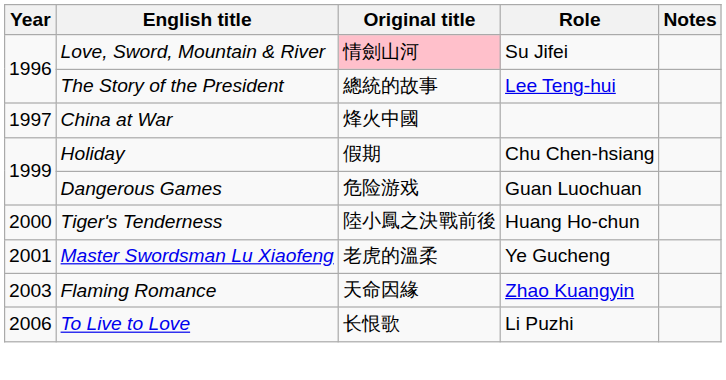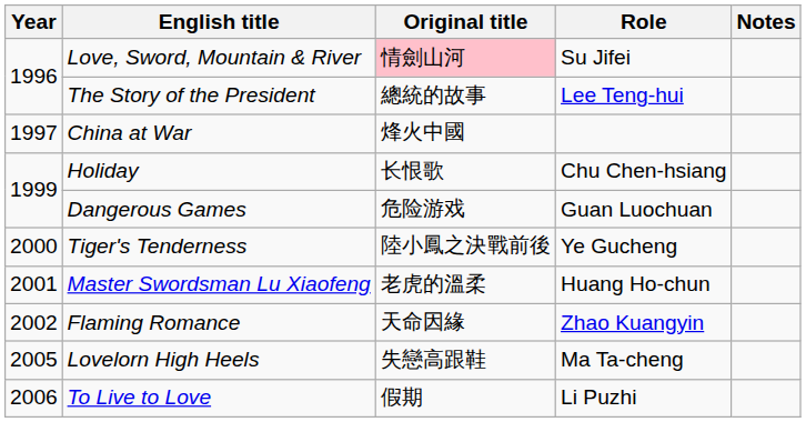 <table class="wikitable sortable">
 <tr>
 <th>Year</th>
 <th>English title</th>
 <th>Original title</th>
 <th>Role</th>
 <th class="unsortable">Notes</th>
 </tr>
 <tr>
 <td rowspan=2>1996</td>
 <td><em>Love, Sword, Mountain & River</em></td>
 <td style="background: pink;">情劍山河</td>
 <td>Su Jifei</td>
 <td></td>
 </tr>
 <tr>
 <td><em>The Story of the President</em></td>
 <td>總統的故事</td>
 <td><a href='#'>Lee Teng-hui</a></td>
 <td></td>
 </tr>
 <tr>
 <td>1997</td>
 <td><em>China at War</em></td>
 <td>烽火中國</td>
 <td></td>
 <td></td>
 </tr>
 <tr>
 <td rowspan=2>1999</td>
 <td><em>Holiday</em></td>
-<td>假期</td>
+<td>长恨歌</td>
 <td>Chu Chen-hsiang</td>
 <td></td>
 </tr>
 <tr>
 <td><em>Dangerous Games</em></td>
 <td>危险游戏</td>
 <td>Guan Luochuan</td>
 <td></td>
 </tr>
 <tr>
 <td>2000</td>
 <td><em>Tiger's Tenderness</em></td>
 <td>陸小鳳之決戰前後</td>
-<td>Huang Ho-chun</td>
+<td>Ye Gucheng</td>
 <td></td>
 </tr>
 <tr>
 <td>2001</td>
 <td><em><a href='#'>Master Swordsman Lu Xiaofeng</a></em></td>
 <td>老虎的溫柔</td>
-<td>Ye Gucheng</td>
+<td>Huang Ho-chun</td>
 <td></td>
 </tr>
 <tr>
-<td>2003</td>
+<td>2002</td>
 <td><em>Flaming Romance</em></td>
 <td>天命因緣</td>
 <td><a href='#'>Zhao Kuangyin</a></td>
 <td></td>
 </tr>
 <tr>
+<td>2005</td>
+<td><em>Lovelorn High Heels</em></td>
+<td>失戀高跟鞋</td>
+<td>Ma Ta-cheng</td>
+<td></td>
+</tr>
+<tr>
 <td>2006</td>
 <td><em><a href='#'>To Live to Love</a></em></td>
-<td>长恨歌</td>
+<td>假期</td>
 <td>Li Puzhi</td>
 <td></td>
 </tr>
 </table>
